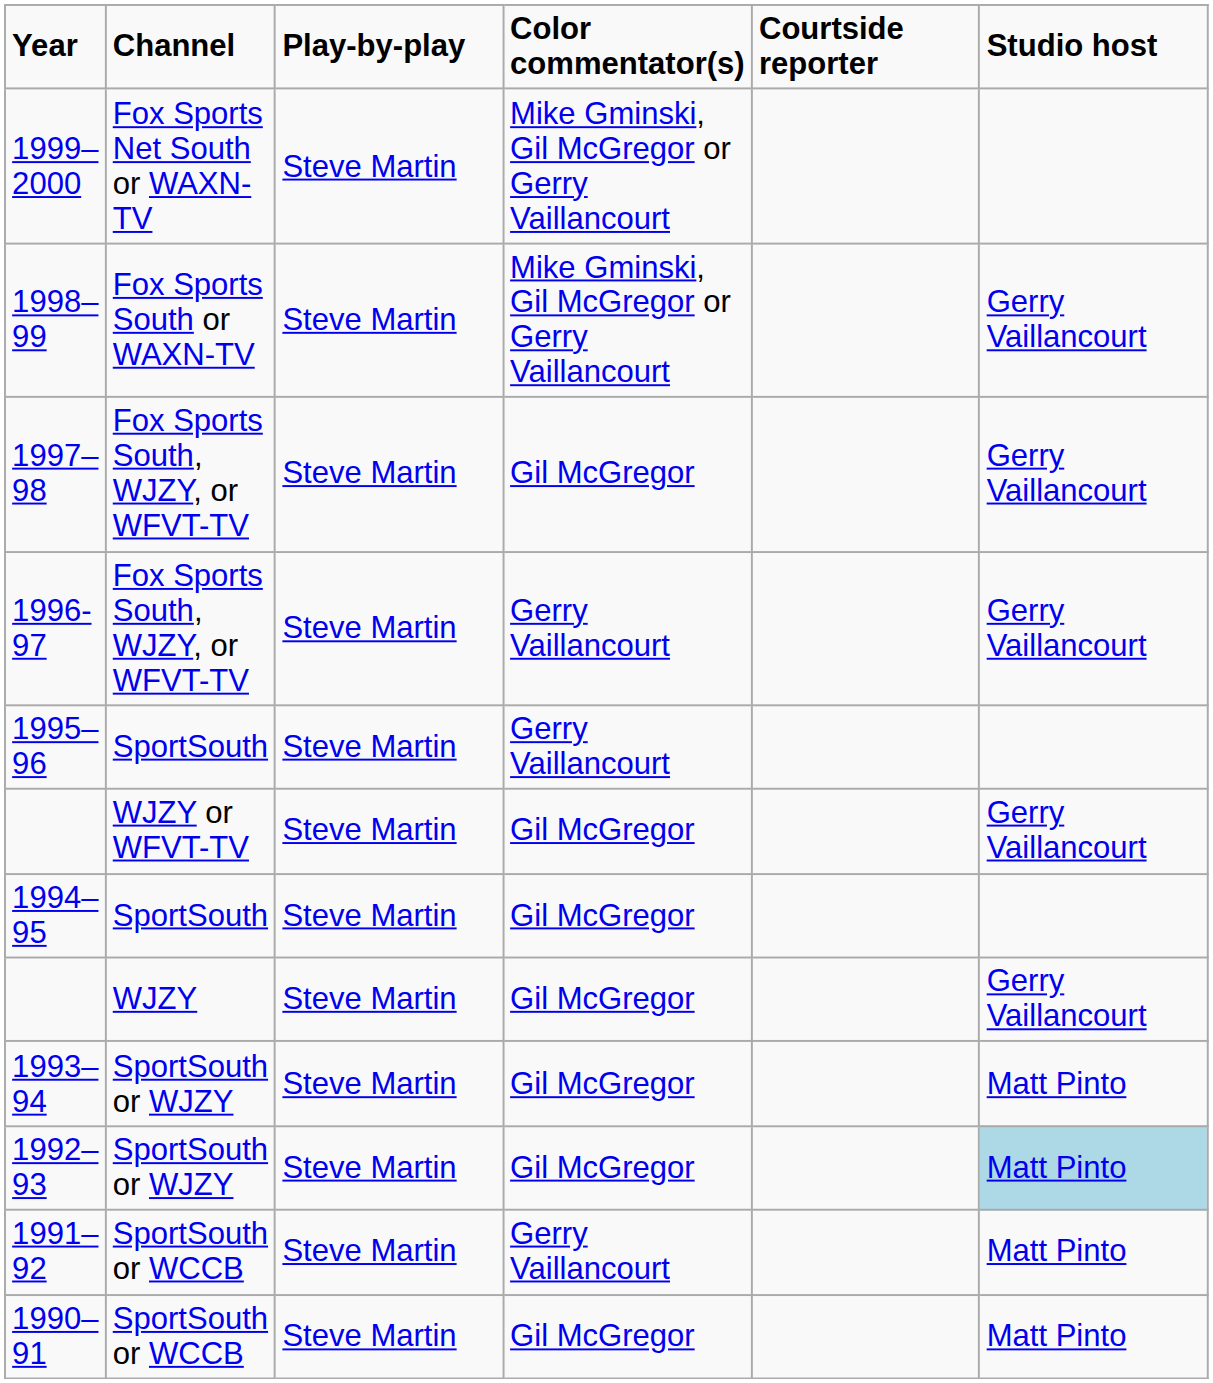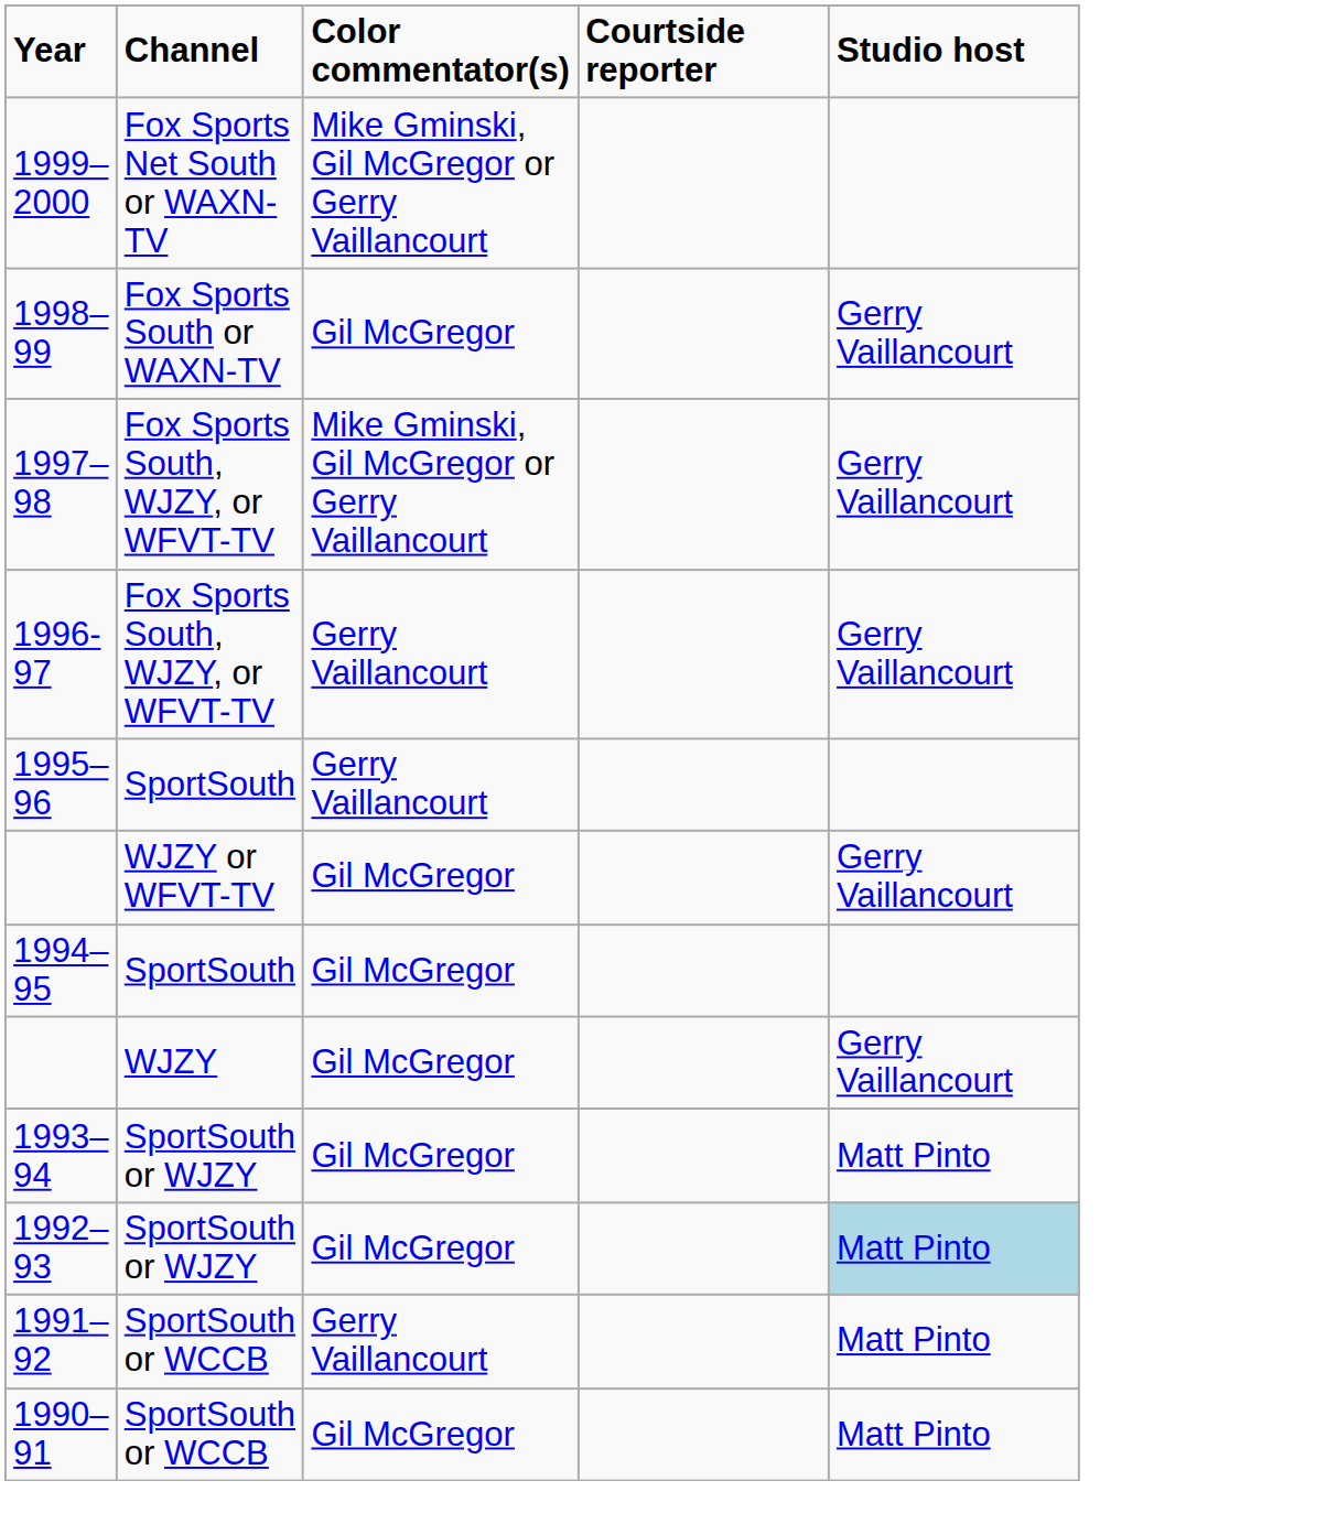 <table class="wikitable">
 <tr>
 <td width="40"><strong>Year</strong></td>
 <td width="40"><strong>Channel</strong></td>
-<td width="110"><strong>Play-by-play</strong></td>
 <td width="110"><strong>Color commentator(s)</strong></td>
 <td width="110"><strong>Courtside reporter</strong></td>
 <td width="110"><strong>Studio host</strong></td>
 </tr>
 <tr>
 <td><a href='#'>1999–2000</a></td>
 <td><a href='#'>Fox Sports Net South</a> or <a href='#'>WAXN-TV</a></td>
-<td><a href='#'>Steve Martin</a></td>
 <td><a href='#'>Mike Gminski</a>, <a href='#'>Gil McGregor</a> or <a href='#'>Gerry Vaillancourt</a></td>
 <td></td>
 <td></td>
 </tr>
 <tr>
 <td><a href='#'>1998–99</a></td>
 <td><a href='#'>Fox Sports South</a> or <a href='#'>WAXN-TV</a></td>
-<td><a href='#'>Steve Martin</a></td>
-<td><a href='#'>Mike Gminski</a>, <a href='#'>Gil McGregor</a> or <a href='#'>Gerry Vaillancourt</a></td>
+<td><a href='#'>Gil McGregor</a></td>
 <td></td>
 <td><a href='#'>Gerry Vaillancourt</a></td>
 </tr>
 <tr>
 <td><a href='#'>1997–98</a></td>
 <td><a href='#'>Fox Sports South</a>, <a href='#'>WJZY</a>, or <a href='#'>WFVT-TV</a></td>
-<td><a href='#'>Steve Martin</a></td>
-<td><a href='#'>Gil McGregor</a></td>
+<td><a href='#'>Mike Gminski</a>, <a href='#'>Gil McGregor</a> or <a href='#'>Gerry Vaillancourt</a></td>
 <td></td>
 <td><a href='#'>Gerry Vaillancourt</a></td>
 </tr>
 <tr>
 <td><a href='#'>1996-97</a></td>
 <td><a href='#'>Fox Sports South</a>, <a href='#'>WJZY</a>, or <a href='#'>WFVT-TV</a></td>
-<td><a href='#'>Steve Martin</a></td>
 <td><a href='#'>Gerry Vaillancourt</a></td>
 <td></td>
 <td><a href='#'>Gerry Vaillancourt</a></td>
 </tr>
 <tr>
 <td><a href='#'>1995–96</a></td>
 <td><a href='#'>SportSouth</a></td>
-<td><a href='#'>Steve Martin</a></td>
 <td><a href='#'>Gerry Vaillancourt</a></td>
 <td></td>
 <td></td>
 </tr>
 <tr>
 <td></td>
 <td><a href='#'>WJZY</a> or <a href='#'>WFVT-TV</a></td>
-<td><a href='#'>Steve Martin</a></td>
 <td><a href='#'>Gil McGregor</a></td>
 <td></td>
 <td><a href='#'>Gerry Vaillancourt</a></td>
 </tr>
 <tr>
 <td><a href='#'>1994–95</a></td>
 <td><a href='#'>SportSouth</a></td>
-<td><a href='#'>Steve Martin</a></td>
 <td><a href='#'>Gil McGregor</a></td>
 <td></td>
 <td></td>
 </tr>
 <tr>
 <td></td>
 <td><a href='#'>WJZY</a></td>
-<td><a href='#'>Steve Martin</a></td>
 <td><a href='#'>Gil McGregor</a></td>
 <td></td>
 <td><a href='#'>Gerry Vaillancourt</a></td>
 </tr>
 <tr>
 <td><a href='#'>1993–94</a></td>
 <td><a href='#'>SportSouth</a> or <a href='#'>WJZY</a></td>
-<td><a href='#'>Steve Martin</a></td>
 <td><a href='#'>Gil McGregor</a></td>
 <td></td>
 <td><a href='#'>Matt Pinto</a></td>
 </tr>
 <tr>
 <td><a href='#'>1992–93</a></td>
 <td><a href='#'>SportSouth</a> or <a href='#'>WJZY</a></td>
-<td><a href='#'>Steve Martin</a></td>
 <td><a href='#'>Gil McGregor</a></td>
 <td></td>
 <td style="background: lightblue;"><a href='#'>Matt Pinto</a></td>
 </tr>
 <tr>
 <td><a href='#'>1991–92</a></td>
 <td><a href='#'>SportSouth</a> or <a href='#'>WCCB</a></td>
-<td><a href='#'>Steve Martin</a></td>
 <td><a href='#'>Gerry Vaillancourt</a></td>
 <td></td>
 <td><a href='#'>Matt Pinto</a></td>
 </tr>
 <tr>
 <td><a href='#'>1990–91</a></td>
 <td><a href='#'>SportSouth</a> or <a href='#'>WCCB</a></td>
-<td><a href='#'>Steve Martin</a></td>
 <td><a href='#'>Gil McGregor</a></td>
 <td></td>
 <td><a href='#'>Matt Pinto</a></td>
 </tr>
 </table>
